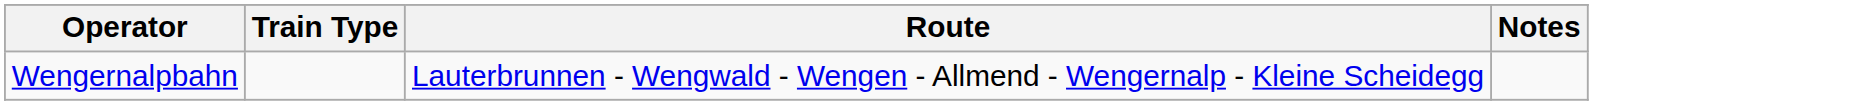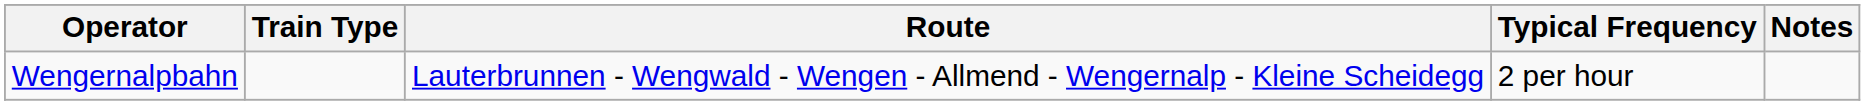 <table class="wikitable vatop">
 <tr>
 <th>Operator</th>
 <th>Train Type</th>
 <th>Route</th>
+<th>Typical Frequency</th>
 <th>Notes</th>
 </tr>
 <tr>
 <td><a href='#'>Wengernalpbahn</a></td>
 <td></td>
 <td><a href='#'>Lauterbrunnen</a> - <a href='#'>Wengwald</a> - <a href='#'>Wengen</a> - Allmend - <a href='#'>Wengernalp</a> - <a href='#'>Kleine Scheidegg</a></td>
+<td>2 per hour</td>
 <td></td>
 </tr>
 </table>
